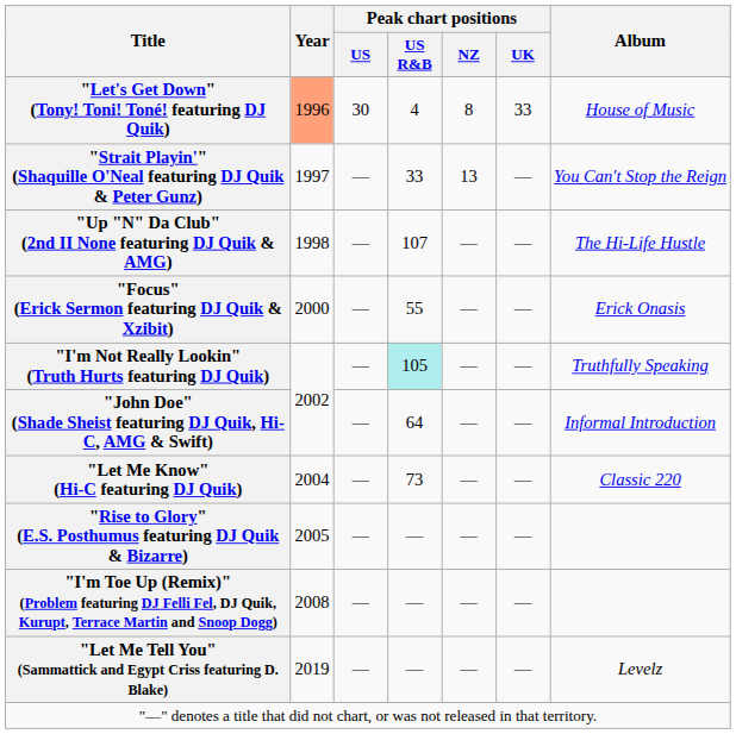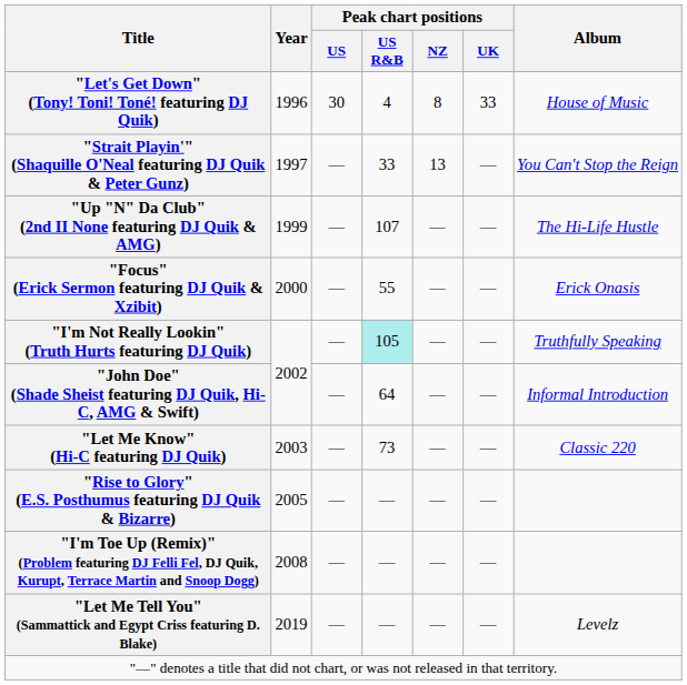 <table class="wikitable plainrowheaders" style="text-align:center;">
 <tr>
 <th scope="col" rowspan="2" style="width:16em;">Title</th>
 <th scope="col" rowspan="2">Year</th>
 <th scope="col" colspan="4">Peak chart positions</th>
 <th scope="col" rowspan="2">Album</th>
 </tr>
 <tr>
 <th scope="col" style="width:3em;font-size:90%;"><a href='#'>US</a><br></th>
 <th scope="col" style="width:3em;font-size:90%;"><a href='#'>US<br>R&B</a><br></th>
 <th scope="col" style="width:3em;font-size:90%;"><a href='#'>NZ</a><br></th>
 <th scope="col" style="width:3em;font-size:90%;"><a href='#'>UK</a><br></th>
 </tr>
 <tr>
 <th scope="row">"<a href='#'>Let's Get Down</a>" <br><span>(<a href='#'>Tony! Toni! Toné!</a> featuring <a href='#'>DJ Quik</a>)</span></th>
-<td style="background: lightsalmon;">1996</td>
+<td>1996</td>
 <td>30</td>
 <td>4</td>
 <td>8</td>
 <td>33</td>
 <td><em><a href='#'>House of Music</a></em></td>
 </tr>
 <tr>
 <th scope="row">"<a href='#'>Strait Playin'</a>" <br><span>(<a href='#'>Shaquille O'Neal</a> featuring <a href='#'>DJ Quik</a> & <a href='#'>Peter Gunz</a>)</span></th>
 <td>1997</td>
 <td>—</td>
 <td>33</td>
 <td>13</td>
 <td>—</td>
 <td><em><a href='#'>You Can't Stop the Reign</a></em></td>
 </tr>
 <tr>
 <th scope="row">"Up "N" Da Club" <br><span>(<a href='#'>2nd II None</a> featuring <a href='#'>DJ Quik</a> & <a href='#'>AMG</a>)</span></th>
-<td>1998</td>
+<td>1999</td>
 <td>—</td>
 <td>107</td>
 <td>—</td>
 <td>—</td>
 <td><em><a href='#'>The Hi-Life Hustle</a></em></td>
 </tr>
 <tr>
 <th scope="row">"Focus" <br><span>(<a href='#'>Erick Sermon</a> featuring <a href='#'>DJ Quik</a> & <a href='#'>Xzibit</a>)</span></th>
 <td>2000</td>
 <td>—</td>
 <td>55</td>
 <td>—</td>
 <td>—</td>
 <td><em><a href='#'>Erick Onasis</a></em></td>
 </tr>
 <tr>
 <th scope="row">"I'm Not Really Lookin" <br><span>(<a href='#'>Truth Hurts</a> featuring <a href='#'>DJ Quik</a>)</span></th>
 <td rowspan="2">2002</td>
 <td>—</td>
 <td style="background: paleturquoise;">105</td>
 <td>—</td>
 <td>—</td>
 <td><em><a href='#'>Truthfully Speaking</a></em></td>
 </tr>
 <tr>
 <th scope="row">"John Doe" <br><span>(<a href='#'>Shade Sheist</a> featuring <a href='#'>DJ Quik</a>, <a href='#'>Hi-C</a>, <a href='#'>AMG</a> & Swift)</span></th>
 <td>—</td>
 <td>64</td>
 <td>—</td>
 <td>—</td>
 <td><em><a href='#'>Informal Introduction</a></em></td>
 </tr>
 <tr>
 <th scope="row">"Let Me Know" <br><span>(<a href='#'>Hi-C</a> featuring <a href='#'>DJ Quik</a>)</span></th>
-<td>2004</td>
+<td>2003</td>
 <td>—</td>
 <td>73</td>
 <td>—</td>
 <td>—</td>
 <td><em><a href='#'>Classic 220</a></em></td>
 </tr>
 <tr>
 <th scope="row">"<a href='#'>Rise to Glory</a>" <br><span>(<a href='#'>E.S. Posthumus</a> featuring <a href='#'>DJ Quik</a> & <a href='#'>Bizarre</a>)</span></th>
 <td>2005</td>
 <td>—</td>
 <td>—</td>
 <td>—</td>
 <td>—</td>
 <td></td>
 </tr>
 <tr>
 <th scope="row">"I'm Toe Up (Remix)"<br><small>(<a href='#'>Problem</a> featuring <a href='#'>DJ Felli Fel</a>, DJ Quik, <a href='#'>Kurupt</a>, <a href='#'>Terrace Martin</a> and <a href='#'>Snoop Dogg</a>)</small></th>
 <td>2008</td>
 <td>—</td>
 <td>—</td>
 <td>—</td>
 <td>—</td>
 <td></td>
 </tr>
 <tr>
 <th scope="row">"Let Me Tell You"<br><small>(Sammattick and Egypt Criss featuring D. Blake)</small></th>
 <td>2019</td>
 <td>—</td>
 <td>—</td>
 <td>—</td>
 <td>—</td>
 <td><em>Levelz</em></td>
 </tr>
 <tr>
 <td colspan="14" style="font-size:90%">"—" denotes a title that did not chart, or was not released in that territory.</td>
 </tr>
 </table>
